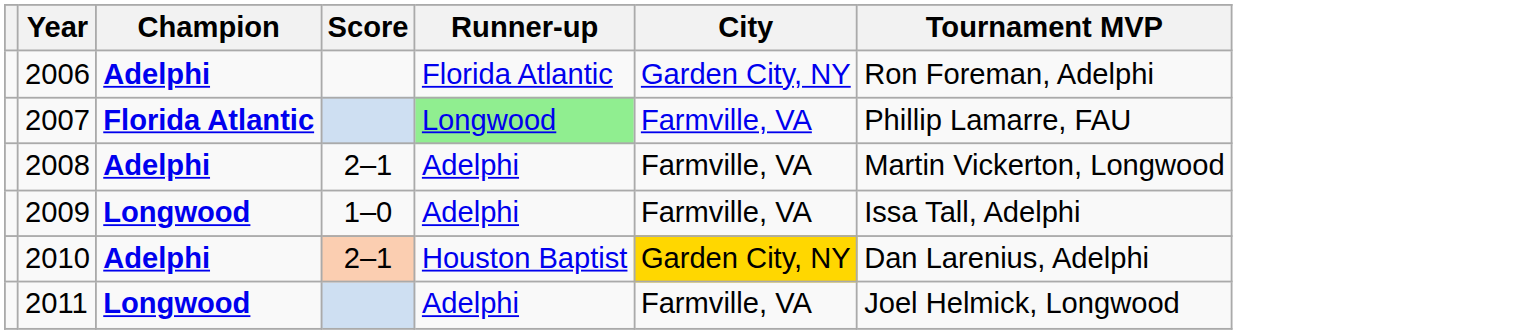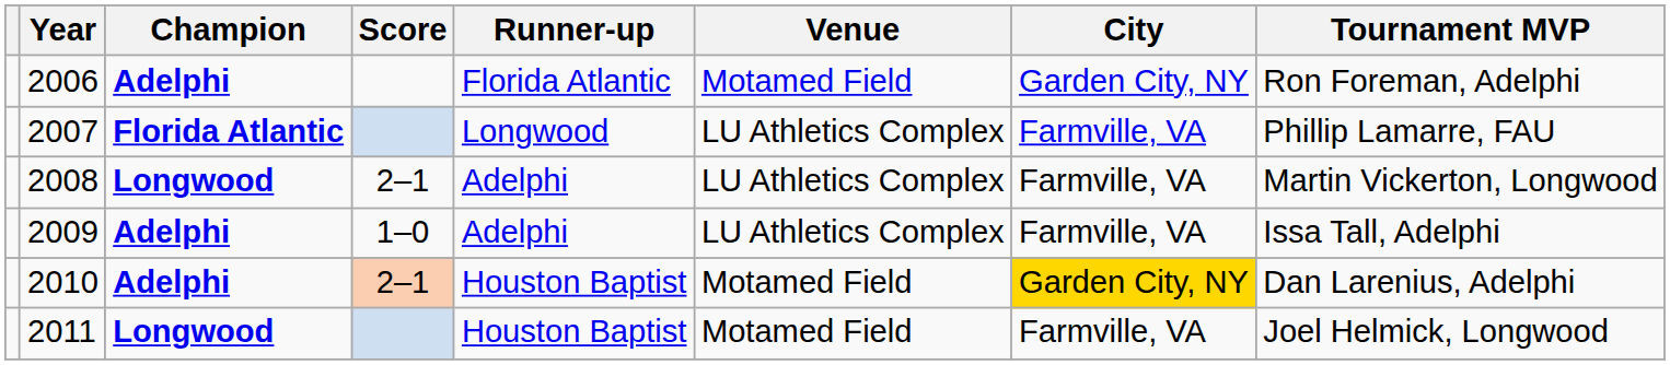 <table class="wikitable sortable">
 <tr>
 <th></th>
 <th>Year</th>
 <th>Champion</th>
 <th>Score</th>
 <th>Runner-up</th>
+<th>Venue</th>
 <th>City</th>
 <th>Tournament MVP</th>
 </tr>
 <tr>
 <td></td>
 <td>2006</td>
 <td><strong><a href='#'>Adelphi</a></strong> </td>
 <td></td>
 <td><a href='#'>Florida Atlantic</a></td>
+<td><a href='#'>Motamed Field</a></td>
 <td><a href='#'>Garden City, NY</a></td>
 <td>Ron Foreman, Adelphi</td>
 </tr>
 <tr>
 <td></td>
 <td>2007</td>
 <td><strong><a href='#'>Florida Atlantic</a></strong> </td>
 <td style="background-color:#cedff2"></td>
-<td style="background: lightgreen;"><a href='#'>Longwood</a></td>
+<td><a href='#'>Longwood</a></td>
+<td>LU Athletics Complex</td>
 <td><a href='#'>Farmville, VA</a></td>
 <td>Phillip Lamarre, FAU</td>
 </tr>
 <tr>
 <td></td>
 <td>2008</td>
-<td><strong><a href='#'>Adelphi</a></strong> </td>
+<td><strong><a href='#'>Longwood</a></strong> </td>
 <td align="center">2–1</td>
 <td><a href='#'>Adelphi</a></td>
+<td>LU Athletics Complex</td>
 <td>Farmville, VA</td>
 <td>Martin Vickerton, Longwood</td>
 </tr>
 <tr>
 <td></td>
 <td>2009</td>
-<td><strong><a href='#'>Longwood</a></strong> </td>
+<td><strong><a href='#'>Adelphi</a></strong> </td>
 <td align="center">1–0</td>
 <td><a href='#'>Adelphi</a></td>
+<td>LU Athletics Complex</td>
 <td>Farmville, VA</td>
 <td>Issa Tall, Adelphi</td>
 </tr>
 <tr>
 <td></td>
 <td>2010</td>
 <td><strong><a href='#'>Adelphi</a></strong> </td>
 <td align="center" style="background-color:#FBCEB1">2–1 </td>
 <td><a href='#'>Houston Baptist</a></td>
+<td>Motamed Field</td>
 <td style="background: gold;">Garden City, NY</td>
 <td>Dan Larenius, Adelphi</td>
 </tr>
 <tr>
 <td></td>
 <td>2011</td>
 <td><strong><a href='#'>Longwood</a></strong> </td>
 <td style="background-color:#cedff2"></td>
-<td><a href='#'>Adelphi</a></td>
+<td><a href='#'>Houston Baptist</a></td>
+<td>Motamed Field</td>
 <td>Farmville, VA</td>
 <td>Joel Helmick, Longwood</td>
 </tr>
 </table>
